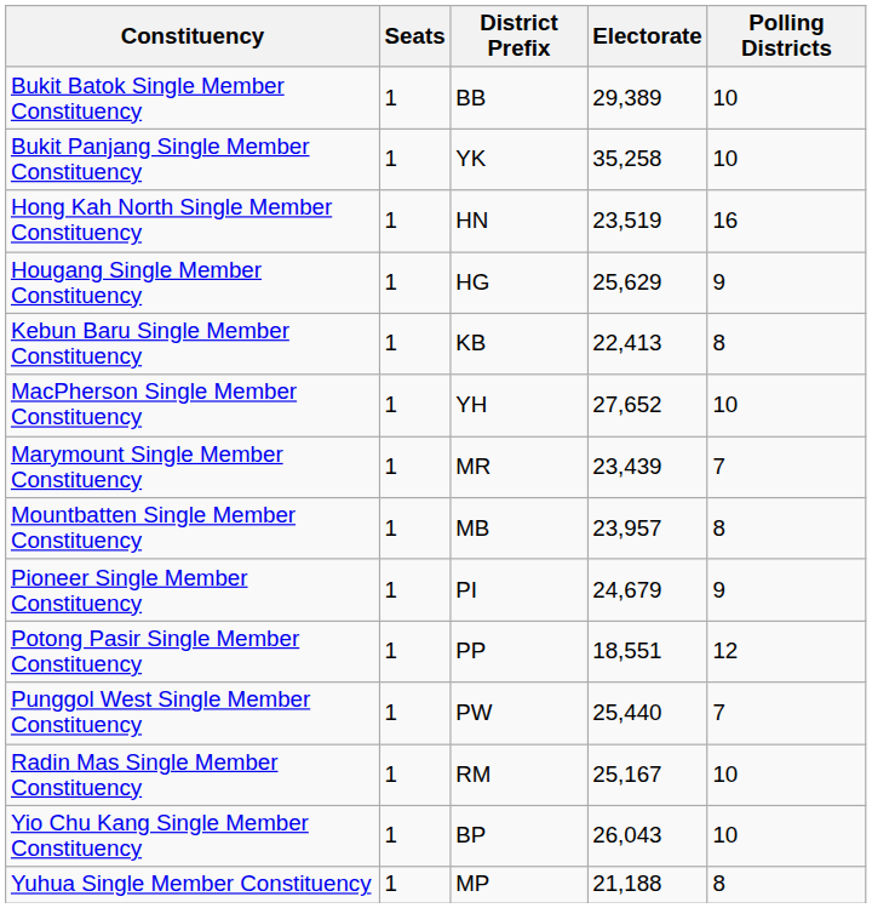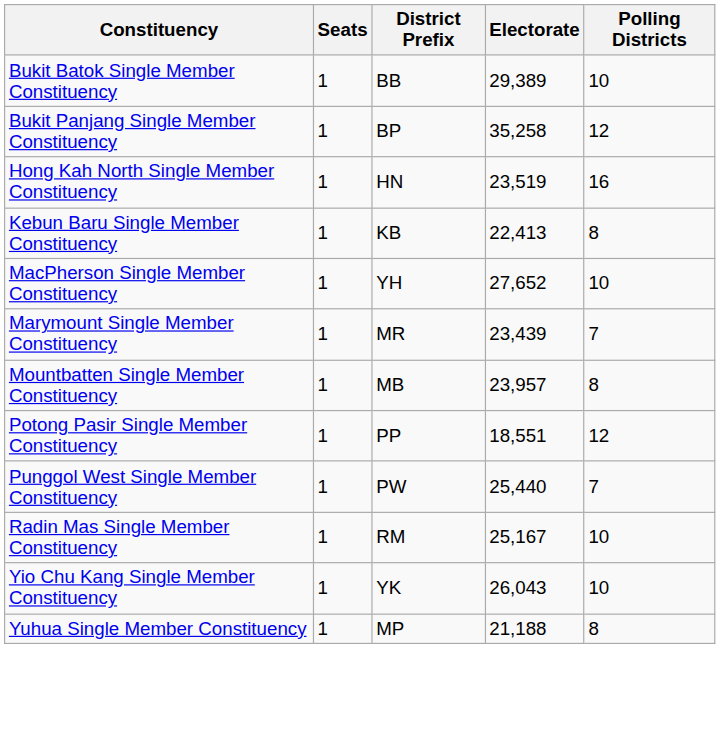 <table class="wikitable">
 <tr>
 <th>Constituency</th>
 <th>Seats</th>
 <th>District Prefix</th>
 <th>Electorate</th>
 <th>Polling Districts</th>
 </tr>
 <tr>
 <td><a href='#'>Bukit Batok Single Member Constituency</a></td>
 <td>1</td>
 <td>BB</td>
 <td>29,389</td>
 <td>10</td>
 </tr>
 <tr>
 <td><a href='#'>Bukit Panjang Single Member Constituency</a></td>
 <td>1</td>
-<td>YK</td>
+<td>BP</td>
 <td>35,258</td>
-<td>10</td>
+<td>12</td>
 </tr>
 <tr>
 <td><a href='#'>Hong Kah North Single Member Constituency</a></td>
 <td>1</td>
 <td>HN</td>
 <td>23,519</td>
 <td>16</td>
-</tr>
-<tr>
-<td><a href='#'>Hougang Single Member Constituency</a></td>
-<td>1</td>
-<td>HG</td>
-<td>25,629</td>
-<td>9</td>
 </tr>
 <tr>
 <td><a href='#'>Kebun Baru Single Member Constituency</a></td>
 <td>1</td>
 <td>KB</td>
 <td>22,413</td>
 <td>8</td>
 </tr>
 <tr>
 <td><a href='#'>MacPherson Single Member Constituency</a></td>
 <td>1</td>
 <td>YH</td>
 <td>27,652</td>
 <td>10</td>
 </tr>
 <tr>
 <td><a href='#'>Marymount Single Member Constituency</a></td>
 <td>1</td>
 <td>MR</td>
 <td>23,439</td>
 <td>7</td>
 </tr>
 <tr>
 <td><a href='#'>Mountbatten Single Member Constituency</a></td>
 <td>1</td>
 <td>MB</td>
 <td>23,957</td>
 <td>8</td>
 </tr>
 <tr>
-<td><a href='#'>Pioneer Single Member Constituency</a></td>
-<td>1</td>
-<td>PI</td>
-<td>24,679</td>
-<td>9</td>
-</tr>
-<tr>
 <td><a href='#'>Potong Pasir Single Member Constituency</a></td>
 <td>1</td>
 <td>PP</td>
 <td>18,551</td>
 <td>12</td>
 </tr>
 <tr>
 <td><a href='#'>Punggol West Single Member Constituency</a></td>
 <td>1</td>
 <td>PW</td>
 <td>25,440</td>
 <td>7</td>
 </tr>
 <tr>
 <td><a href='#'>Radin Mas Single Member Constituency</a></td>
 <td>1</td>
 <td>RM</td>
 <td>25,167</td>
 <td>10</td>
 </tr>
 <tr>
 <td><a href='#'>Yio Chu Kang Single Member Constituency</a></td>
 <td>1</td>
-<td>BP</td>
+<td>YK</td>
 <td>26,043</td>
 <td>10</td>
 </tr>
 <tr>
 <td><a href='#'>Yuhua Single Member Constituency</a></td>
 <td>1</td>
 <td>MP</td>
 <td>21,188</td>
 <td>8</td>
 </tr>
 </table>
